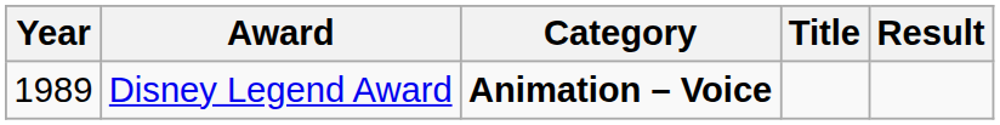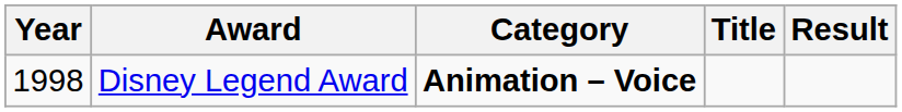 <table class="wikitable sortable">
 <tr>
 <th>Year</th>
 <th>Award</th>
 <th>Category</th>
 <th>Title</th>
 <th>Result</th>
 </tr>
 <tr>
-<td>1989</td>
+<td>1998</td>
 <td><a href='#'>Disney Legend Award</a></td>
 <td><strong>Animation – Voice</strong></td>
 <td></td>
 <td></td>
 </tr>
 </table>
